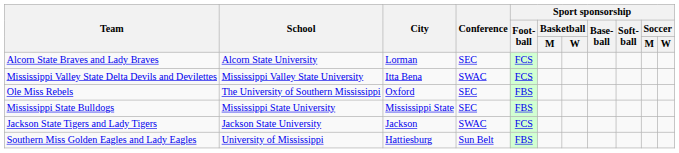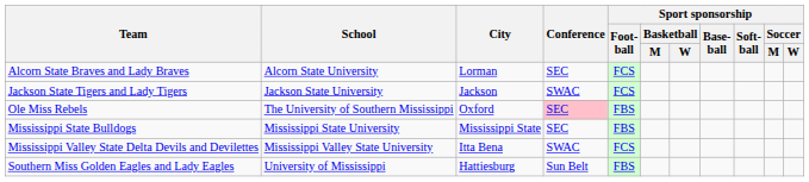 <table class="sortable wikitable">
 <tr>
 <th rowspan=3>Team</th>
 <th rowspan=3>School</th>
 <th rowspan=3>City</th>
 <th rowspan=3>Conference</th>
 <th colspan=7>Sport sponsorship</th>
 </tr>
 <tr>
 <th rowspan=2>Foot-<br>ball</th>
 <th colspan=2>Basketball</th>
 <th rowspan=2>Base-<br>ball</th>
 <th rowspan=2>Soft-<br>ball</th>
 <th colspan=2>Soccer</th>
 </tr>
 <tr>
 <th>M</th>
 <th>W</th>
 <th>M</th>
 <th>W</th>
 </tr>
 <tr>
 <td><a href='#'>Alcorn State Braves and Lady Braves</a></td>
 <td><a href='#'>Alcorn State University</a></td>
 <td><a href='#'>Lorman</a></td>
 <td><a href='#'>SEC</a></td>
 <td style="background:#D2FFD2; text-align:center"><a href='#'>FCS</a></td>
 <td></td>
 <td></td>
 <td></td>
 <td></td>
 <td></td>
 <td></td>
 </tr>
 <tr>
-<td><a href='#'>Mississippi Valley State Delta Devils and Devilettes</a></td>
-<td><a href='#'>Mississippi Valley State University</a></td>
-<td><a href='#'>Itta Bena</a></td>
+<td><a href='#'>Jackson State Tigers and Lady Tigers</a></td>
+<td><a href='#'>Jackson State University</a></td>
+<td><a href='#'>Jackson</a></td>
 <td><a href='#'>SWAC</a></td>
 <td style="background:#D2FFD2; text-align:center"><a href='#'>FCS</a></td>
 <td></td>
 <td></td>
 <td></td>
 <td></td>
 <td></td>
 <td></td>
 </tr>
 <tr>
 <td><a href='#'>Ole Miss Rebels</a></td>
 <td><a href='#'>The University of Southern Mississippi</a></td>
 <td><a href='#'>Oxford</a></td>
-<td><a href='#'>SEC</a></td>
+<td style="background: pink;"><a href='#'>SEC</a></td>
 <td style="background:#D2FFD2; text-align:center"><a href='#'>FBS</a></td>
 <td></td>
 <td></td>
 <td></td>
 <td></td>
 <td></td>
 <td></td>
 </tr>
 <tr>
 <td><a href='#'>Mississippi State Bulldogs</a></td>
 <td><a href='#'>Mississippi State University</a></td>
 <td><a href='#'>Mississippi State</a></td>
 <td><a href='#'>SEC</a></td>
 <td style="background:#D2FFD2; text-align:center"><a href='#'>FBS</a></td>
 <td></td>
 <td></td>
 <td></td>
 <td></td>
 <td></td>
 <td></td>
 </tr>
 <tr>
-<td><a href='#'>Jackson State Tigers and Lady Tigers</a></td>
-<td><a href='#'>Jackson State University</a></td>
-<td><a href='#'>Jackson</a></td>
+<td><a href='#'>Mississippi Valley State Delta Devils and Devilettes</a></td>
+<td><a href='#'>Mississippi Valley State University</a></td>
+<td><a href='#'>Itta Bena</a></td>
 <td><a href='#'>SWAC</a></td>
 <td style="background:#D2FFD2; text-align:center"><a href='#'>FCS</a></td>
 <td></td>
 <td></td>
 <td></td>
 <td></td>
 <td></td>
 <td></td>
 </tr>
 <tr>
 <td><a href='#'>Southern Miss Golden Eagles and Lady Eagles</a></td>
 <td><a href='#'>University of Mississippi</a></td>
 <td><a href='#'>Hattiesburg</a></td>
 <td><a href='#'>Sun Belt</a></td>
 <td style="background:#D2FFD2; text-align:center"><a href='#'>FBS</a></td>
 <td></td>
 <td></td>
 <td></td>
 <td></td>
 <td></td>
 <td></td>
 </tr>
 </table>
